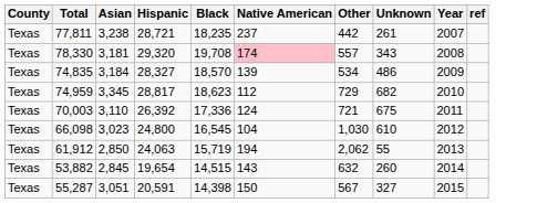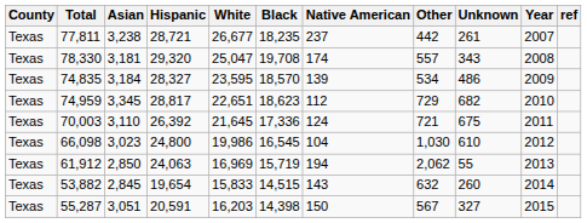 <table class="wikitable sortable">
 <tr>
 <th>County</th>
 <th>Total</th>
 <th>Asian</th>
 <th>Hispanic</th>
+<th>White</th>
 <th>Black</th>
 <th>Native American</th>
 <th>Other</th>
 <th>Unknown</th>
 <th>Year</th>
 <th>ref</th>
 </tr>
 <tr>
 <td>Texas</td>
 <td>77,811</td>
 <td>3,238</td>
 <td>28,721</td>
+<td>26,677</td>
 <td>18,235</td>
 <td>237</td>
 <td>442</td>
 <td>261</td>
 <td>2007</td>
 <td></td>
 </tr>
 <tr>
 <td>Texas</td>
 <td>78,330</td>
 <td>3,181</td>
 <td>29,320</td>
+<td>25,047</td>
 <td>19,708</td>
-<td style="background: pink;">174</td>
+<td>174</td>
 <td>557</td>
 <td>343</td>
 <td>2008</td>
 <td></td>
 </tr>
 <tr>
 <td>Texas</td>
 <td>74,835</td>
 <td>3,184</td>
 <td>28,327</td>
+<td>23,595</td>
 <td>18,570</td>
 <td>139</td>
 <td>534</td>
 <td>486</td>
 <td>2009</td>
 <td></td>
 </tr>
 <tr>
 <td>Texas</td>
 <td>74,959</td>
 <td>3,345</td>
 <td>28,817</td>
+<td>22,651</td>
 <td>18,623</td>
 <td>112</td>
 <td>729</td>
 <td>682</td>
 <td>2010</td>
 <td></td>
 </tr>
 <tr>
 <td>Texas</td>
 <td>70,003</td>
 <td>3,110</td>
 <td>26,392</td>
+<td>21,645</td>
 <td>17,336</td>
 <td>124</td>
 <td>721</td>
 <td>675</td>
 <td>2011</td>
 <td></td>
 </tr>
 <tr>
 <td>Texas</td>
 <td>66,098</td>
 <td>3,023</td>
 <td>24,800</td>
+<td>19,986</td>
 <td>16,545</td>
 <td>104</td>
 <td>1,030</td>
 <td>610</td>
 <td>2012</td>
 <td></td>
 </tr>
 <tr>
 <td>Texas</td>
 <td>61,912</td>
 <td>2,850</td>
 <td>24,063</td>
+<td>16,969</td>
 <td>15,719</td>
 <td>194</td>
 <td>2,062</td>
 <td>55</td>
 <td>2013</td>
 <td></td>
 </tr>
 <tr>
 <td>Texas</td>
 <td>53,882</td>
 <td>2,845</td>
 <td>19,654</td>
+<td>15,833</td>
 <td>14,515</td>
 <td>143</td>
 <td>632</td>
 <td>260</td>
 <td>2014</td>
 <td></td>
 </tr>
 <tr>
 <td>Texas</td>
 <td>55,287</td>
 <td>3,051</td>
 <td>20,591</td>
+<td>16,203</td>
 <td>14,398</td>
 <td>150</td>
 <td>567</td>
 <td>327</td>
 <td>2015</td>
 <td></td>
 </tr>
 </table>
